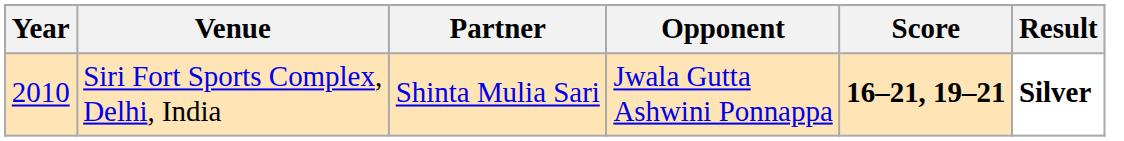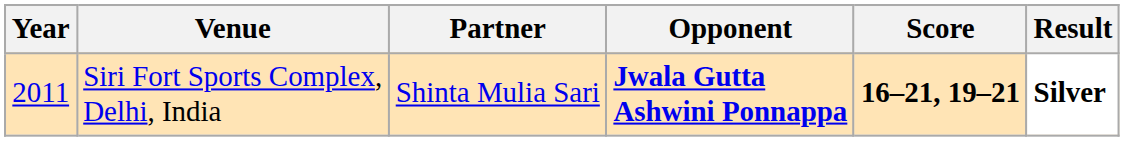 <table class="sortable wikitable" style="font-size: 90%;">
 <tr>
 <th>Year</th>
 <th>Venue</th>
 <th>Partner</th>
 <th>Opponent</th>
 <th>Score</th>
 <th>Result</th>
 </tr>
 <tr style="background:#FFE4B5">
-<td align="center"><a href='#'>2010</a></td>
+<td align="center"><a href='#'>2011</a></td>
 <td align="left"><a href='#'>Siri Fort Sports Complex</a>,<br><a href='#'>Delhi</a>, India</td>
 <td align="left"> <a href='#'>Shinta Mulia Sari</a></td>
-<td align="left"> <a href='#'>Jwala Gutta</a><br> <a href='#'>Ashwini Ponnappa</a></td>
+<td align="left"><strong> <a href='#'>Jwala Gutta</a><br> <a href='#'>Ashwini Ponnappa</a></strong></td>
 <td align="left"><strong>16–21, 19–21</strong></td>
 <td style="text-align:left; background:white"> <strong>Silver</strong></td>
 </tr>
 </table>
